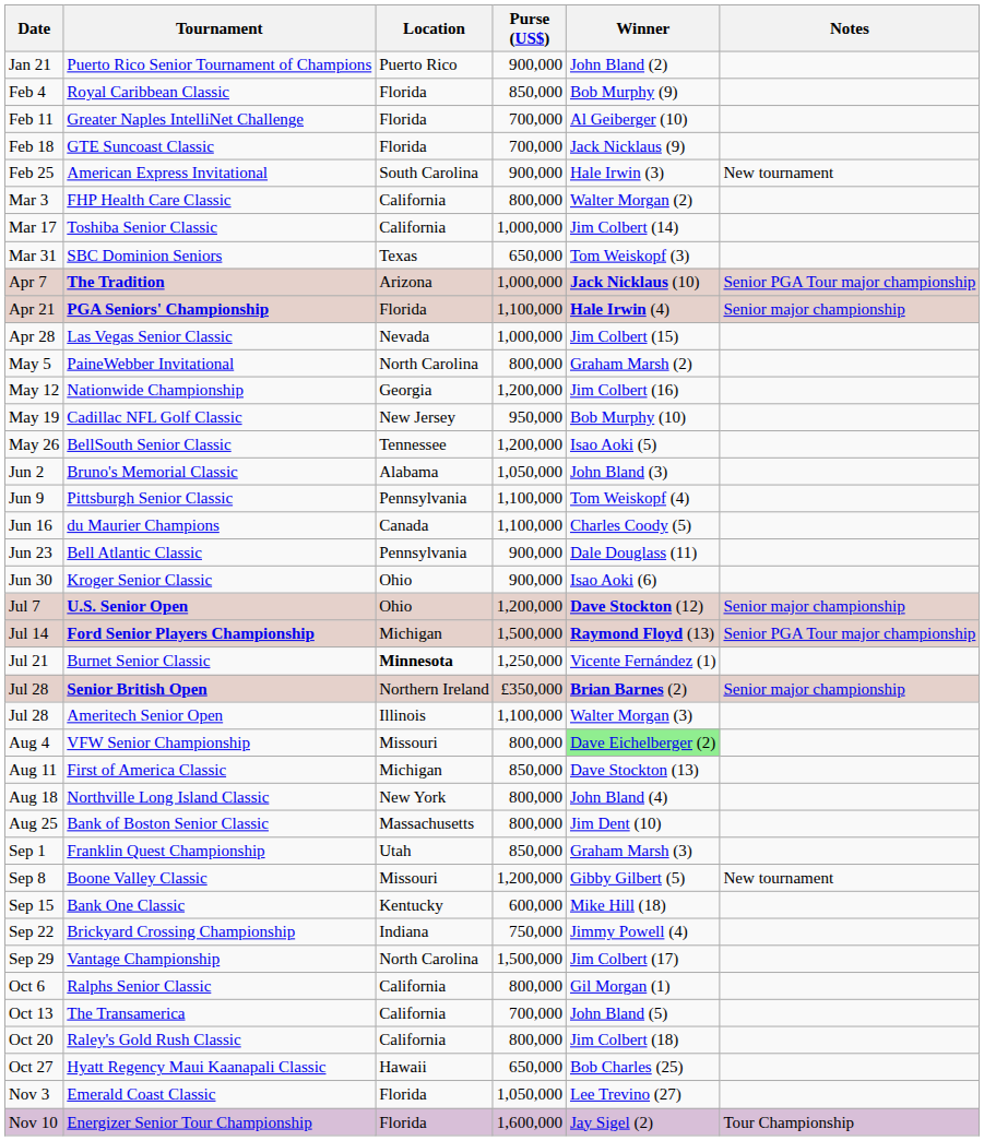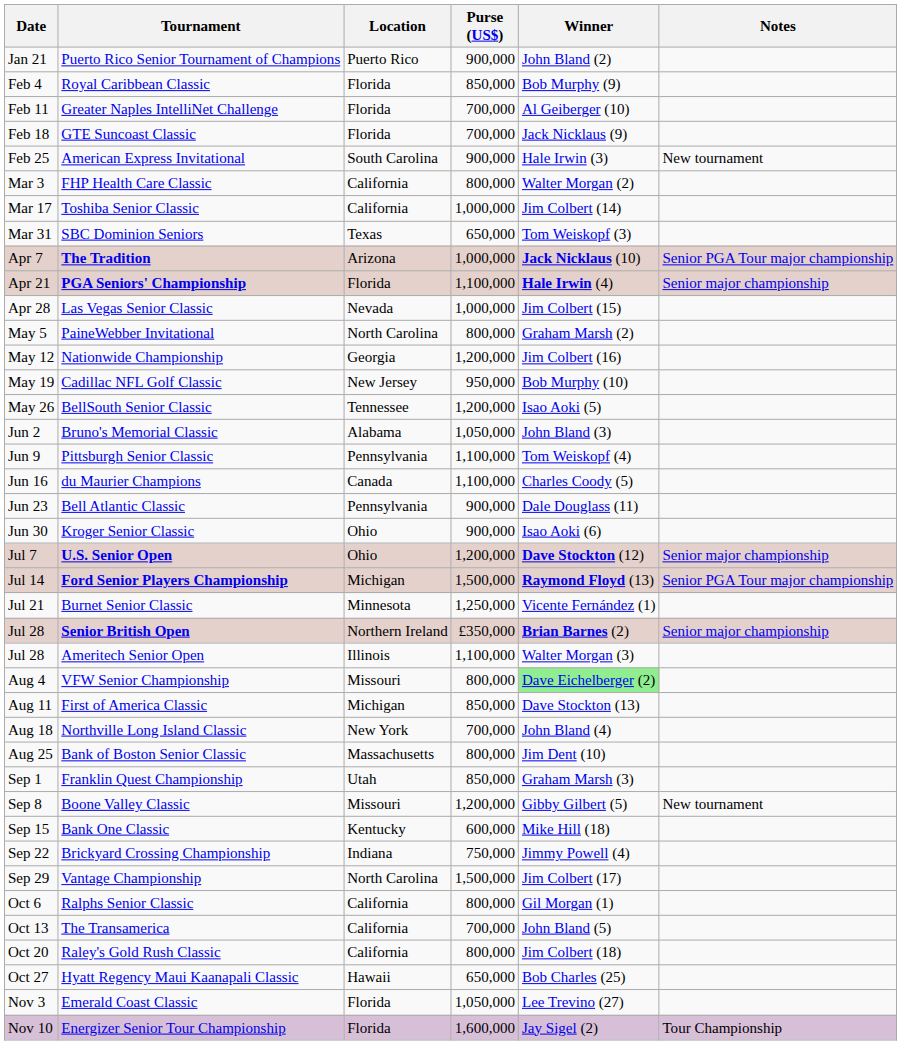 <table class="wikitable" style="font-size:95%">
 <tr>
 <th>Date</th>
 <th>Tournament</th>
 <th>Location</th>
 <th>Purse<br>(<a href='#'>US$</a>)</th>
 <th>Winner</th>
 <th>Notes</th>
 </tr>
 <tr>
 <td>Jan 21</td>
 <td><a href='#'>Puerto Rico Senior Tournament of Champions</a></td>
 <td>Puerto Rico</td>
 <td align=right>900,000</td>
 <td> <a href='#'>John Bland</a> (2)</td>
 <td></td>
 </tr>
 <tr>
 <td>Feb 4</td>
 <td><a href='#'>Royal Caribbean Classic</a></td>
 <td>Florida</td>
 <td align=right>850,000</td>
 <td> <a href='#'>Bob Murphy</a> (9)</td>
 <td></td>
 </tr>
 <tr>
 <td>Feb 11</td>
 <td><a href='#'>Greater Naples IntelliNet Challenge</a></td>
 <td>Florida</td>
 <td align=right>700,000</td>
 <td> <a href='#'>Al Geiberger</a> (10)</td>
 <td></td>
 </tr>
 <tr>
 <td>Feb 18</td>
 <td><a href='#'>GTE Suncoast Classic</a></td>
 <td>Florida</td>
 <td align=right>700,000</td>
 <td> <a href='#'>Jack Nicklaus</a> (9)</td>
 <td></td>
 </tr>
 <tr>
 <td>Feb 25</td>
 <td><a href='#'>American Express Invitational</a></td>
 <td>South Carolina</td>
 <td align=right>900,000</td>
 <td> <a href='#'>Hale Irwin</a> (3)</td>
 <td>New tournament</td>
 </tr>
 <tr>
 <td>Mar 3</td>
 <td><a href='#'>FHP Health Care Classic</a></td>
 <td>California</td>
 <td align=right>800,000</td>
 <td> <a href='#'>Walter Morgan</a> (2)</td>
 <td></td>
 </tr>
 <tr>
 <td>Mar 17</td>
 <td><a href='#'>Toshiba Senior Classic</a></td>
 <td>California</td>
 <td align=right>1,000,000</td>
 <td> <a href='#'>Jim Colbert</a> (14)</td>
 <td></td>
 </tr>
 <tr>
 <td>Mar 31</td>
 <td><a href='#'>SBC Dominion Seniors</a></td>
 <td>Texas</td>
 <td align=right>650,000</td>
 <td> <a href='#'>Tom Weiskopf</a> (3)</td>
 <td></td>
 </tr>
 <tr style="background:#e5d1cb;">
 <td>Apr 7</td>
 <td><strong><a href='#'>The Tradition</a></strong></td>
 <td>Arizona</td>
 <td align=right>1,000,000</td>
 <td> <strong><a href='#'>Jack Nicklaus</a></strong> (10)</td>
 <td><a href='#'>Senior PGA Tour major championship</a></td>
 </tr>
 <tr style="background:#e5d1cb;">
 <td>Apr 21</td>
 <td><strong><a href='#'>PGA Seniors' Championship</a></strong></td>
 <td>Florida</td>
 <td align=right>1,100,000</td>
 <td> <strong><a href='#'>Hale Irwin</a></strong> (4)</td>
 <td><a href='#'>Senior major championship</a></td>
 </tr>
 <tr>
 <td>Apr 28</td>
 <td><a href='#'>Las Vegas Senior Classic</a></td>
 <td>Nevada</td>
 <td align=right>1,000,000</td>
 <td> <a href='#'>Jim Colbert</a> (15)</td>
 <td></td>
 </tr>
 <tr>
 <td>May 5</td>
 <td><a href='#'>PaineWebber Invitational</a></td>
 <td>North Carolina</td>
 <td align=right>800,000</td>
 <td> <a href='#'>Graham Marsh</a> (2)</td>
 <td></td>
 </tr>
 <tr>
 <td>May 12</td>
 <td><a href='#'>Nationwide Championship</a></td>
 <td>Georgia</td>
 <td align=right>1,200,000</td>
 <td> <a href='#'>Jim Colbert</a> (16)</td>
 <td></td>
 </tr>
 <tr>
 <td>May 19</td>
 <td><a href='#'>Cadillac NFL Golf Classic</a></td>
 <td>New Jersey</td>
 <td align=right>950,000</td>
 <td> <a href='#'>Bob Murphy</a> (10)</td>
 <td></td>
 </tr>
 <tr>
 <td>May 26</td>
 <td><a href='#'>BellSouth Senior Classic</a></td>
 <td>Tennessee</td>
 <td align=right>1,200,000</td>
 <td> <a href='#'>Isao Aoki</a> (5)</td>
 <td></td>
 </tr>
 <tr>
 <td>Jun 2</td>
 <td><a href='#'>Bruno's Memorial Classic</a></td>
 <td>Alabama</td>
 <td align=right>1,050,000</td>
 <td> <a href='#'>John Bland</a> (3)</td>
 <td></td>
 </tr>
 <tr>
 <td>Jun 9</td>
 <td><a href='#'>Pittsburgh Senior Classic</a></td>
 <td>Pennsylvania</td>
 <td align=right>1,100,000</td>
 <td> <a href='#'>Tom Weiskopf</a> (4)</td>
 <td></td>
 </tr>
 <tr>
 <td>Jun 16</td>
 <td><a href='#'>du Maurier Champions</a></td>
 <td>Canada</td>
 <td align=right>1,100,000</td>
 <td> <a href='#'>Charles Coody</a> (5)</td>
 <td></td>
 </tr>
 <tr>
 <td>Jun 23</td>
 <td><a href='#'>Bell Atlantic Classic</a></td>
 <td>Pennsylvania</td>
 <td align=right>900,000</td>
 <td> <a href='#'>Dale Douglass</a> (11)</td>
 <td></td>
 </tr>
 <tr>
 <td>Jun 30</td>
 <td><a href='#'>Kroger Senior Classic</a></td>
 <td>Ohio</td>
 <td align=right>900,000</td>
 <td> <a href='#'>Isao Aoki</a> (6)</td>
 <td></td>
 </tr>
 <tr style="background:#e5d1cb;">
 <td>Jul 7</td>
 <td><strong><a href='#'>U.S. Senior Open</a></strong></td>
 <td>Ohio</td>
 <td align=right>1,200,000</td>
 <td> <strong><a href='#'>Dave Stockton</a></strong> (12)</td>
 <td><a href='#'>Senior major championship</a></td>
 </tr>
 <tr style="background:#e5d1cb;">
 <td>Jul 14</td>
 <td><strong><a href='#'>Ford Senior Players Championship</a></strong></td>
 <td>Michigan</td>
 <td align=right>1,500,000</td>
 <td> <strong><a href='#'>Raymond Floyd</a></strong> (13)</td>
 <td><a href='#'>Senior PGA Tour major championship</a></td>
 </tr>
 <tr>
 <td>Jul 21</td>
 <td><a href='#'>Burnet Senior Classic</a></td>
-<td><strong>Minnesota</strong></td>
+<td>Minnesota</td>
 <td align=right>1,250,000</td>
 <td> <a href='#'>Vicente Fernández</a> (1)</td>
 <td></td>
 </tr>
 <tr style="background:#e5d1cb;">
 <td>Jul 28</td>
 <td><strong><a href='#'>Senior British Open</a></strong></td>
 <td>Northern Ireland</td>
 <td align=right>£350,000</td>
 <td> <strong><a href='#'>Brian Barnes</a></strong> (2)</td>
 <td><a href='#'>Senior major championship</a></td>
 </tr>
 <tr>
 <td>Jul 28</td>
 <td><a href='#'>Ameritech Senior Open</a></td>
 <td>Illinois</td>
 <td align=right>1,100,000</td>
 <td> <a href='#'>Walter Morgan</a> (3)</td>
 <td></td>
 </tr>
 <tr>
 <td>Aug 4</td>
 <td><a href='#'>VFW Senior Championship</a></td>
 <td>Missouri</td>
 <td align=right>800,000</td>
 <td style="background: lightgreen;"> <a href='#'>Dave Eichelberger</a> (2)</td>
 <td></td>
 </tr>
 <tr>
 <td>Aug 11</td>
 <td><a href='#'>First of America Classic</a></td>
 <td>Michigan</td>
 <td align=right>850,000</td>
 <td> <a href='#'>Dave Stockton</a> (13)</td>
 <td></td>
 </tr>
 <tr>
 <td>Aug 18</td>
 <td><a href='#'>Northville Long Island Classic</a></td>
 <td>New York</td>
-<td align=right>800,000</td>
+<td align=right>700,000</td>
 <td> <a href='#'>John Bland</a> (4)</td>
 <td></td>
 </tr>
 <tr>
 <td>Aug 25</td>
 <td><a href='#'>Bank of Boston Senior Classic</a></td>
 <td>Massachusetts</td>
 <td align=right>800,000</td>
 <td> <a href='#'>Jim Dent</a> (10)</td>
 <td></td>
 </tr>
 <tr>
 <td>Sep 1</td>
 <td><a href='#'>Franklin Quest Championship</a></td>
 <td>Utah</td>
 <td align=right>850,000</td>
 <td> <a href='#'>Graham Marsh</a> (3)</td>
 <td></td>
 </tr>
 <tr>
 <td>Sep 8</td>
 <td><a href='#'>Boone Valley Classic</a></td>
 <td>Missouri</td>
 <td align=right>1,200,000</td>
 <td> <a href='#'>Gibby Gilbert</a> (5)</td>
 <td>New tournament</td>
 </tr>
 <tr>
 <td>Sep 15</td>
 <td><a href='#'>Bank One Classic</a></td>
 <td>Kentucky</td>
 <td align=right>600,000</td>
 <td> <a href='#'>Mike Hill</a> (18)</td>
 <td></td>
 </tr>
 <tr>
 <td>Sep 22</td>
 <td><a href='#'>Brickyard Crossing Championship</a></td>
 <td>Indiana</td>
 <td align=right>750,000</td>
 <td> <a href='#'>Jimmy Powell</a> (4)</td>
 <td></td>
 </tr>
 <tr>
 <td>Sep 29</td>
 <td><a href='#'>Vantage Championship</a></td>
 <td>North Carolina</td>
 <td align=right>1,500,000</td>
 <td> <a href='#'>Jim Colbert</a> (17)</td>
 <td></td>
 </tr>
 <tr>
 <td>Oct 6</td>
 <td><a href='#'>Ralphs Senior Classic</a></td>
 <td>California</td>
 <td align=right>800,000</td>
 <td> <a href='#'>Gil Morgan</a> (1)</td>
 <td></td>
 </tr>
 <tr>
 <td>Oct 13</td>
 <td><a href='#'>The Transamerica</a></td>
 <td>California</td>
 <td align=right>700,000</td>
 <td> <a href='#'>John Bland</a> (5)</td>
 <td></td>
 </tr>
 <tr>
 <td>Oct 20</td>
 <td><a href='#'>Raley's Gold Rush Classic</a></td>
 <td>California</td>
 <td align=right>800,000</td>
 <td> <a href='#'>Jim Colbert</a> (18)</td>
 <td></td>
 </tr>
 <tr>
 <td>Oct 27</td>
 <td><a href='#'>Hyatt Regency Maui Kaanapali Classic</a></td>
 <td>Hawaii</td>
 <td align=right>650,000</td>
 <td> <a href='#'>Bob Charles</a> (25)</td>
 <td></td>
 </tr>
 <tr>
 <td>Nov 3</td>
 <td><a href='#'>Emerald Coast Classic</a></td>
 <td>Florida</td>
 <td align=right>1,050,000</td>
 <td> <a href='#'>Lee Trevino</a> (27)</td>
 <td></td>
 </tr>
 <tr style="background:thistle;">
 <td>Nov 10</td>
 <td><a href='#'>Energizer Senior Tour Championship</a></td>
 <td>Florida</td>
 <td align=right>1,600,000</td>
 <td> <a href='#'>Jay Sigel</a> (2)</td>
 <td>Tour Championship</td>
 </tr>
 </table>
